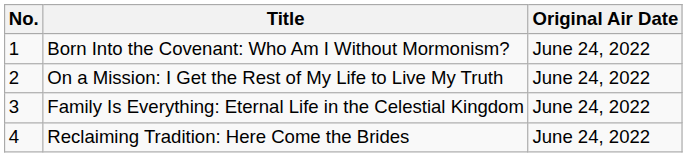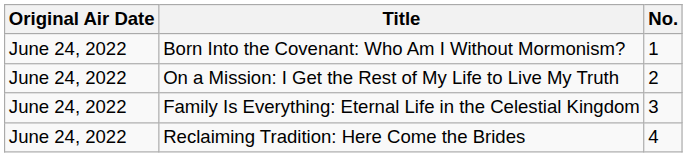 <table class="wikitable">
 <tr>
+<th>Original Air Date</th>
+<th>Title</th>
 <th>No.</th>
-<th>Title</th>
-<th>Original Air Date</th>
 </tr>
 <tr>
+<td>June 24, 2022</td>
+<td>Born Into the Covenant: Who Am I Without Mormonism?</td>
 <td>1</td>
-<td>Born Into the Covenant: Who Am I Without Mormonism?</td>
-<td>June 24, 2022</td>
 </tr>
 <tr>
+<td>June 24, 2022</td>
+<td>On a Mission: I Get the Rest of My Life to Live My Truth</td>
 <td>2</td>
-<td>On a Mission: I Get the Rest of My Life to Live My Truth</td>
-<td>June 24, 2022</td>
 </tr>
 <tr>
+<td>June 24, 2022</td>
+<td>Family Is Everything: Eternal Life in the Celestial Kingdom</td>
 <td>3</td>
-<td>Family Is Everything: Eternal Life in the Celestial Kingdom</td>
-<td>June 24, 2022</td>
 </tr>
 <tr>
+<td>June 24, 2022</td>
+<td>Reclaiming Tradition: Here Come the Brides</td>
 <td>4</td>
-<td>Reclaiming Tradition: Here Come the Brides</td>
-<td>June 24, 2022</td>
 </tr>
 </table>
